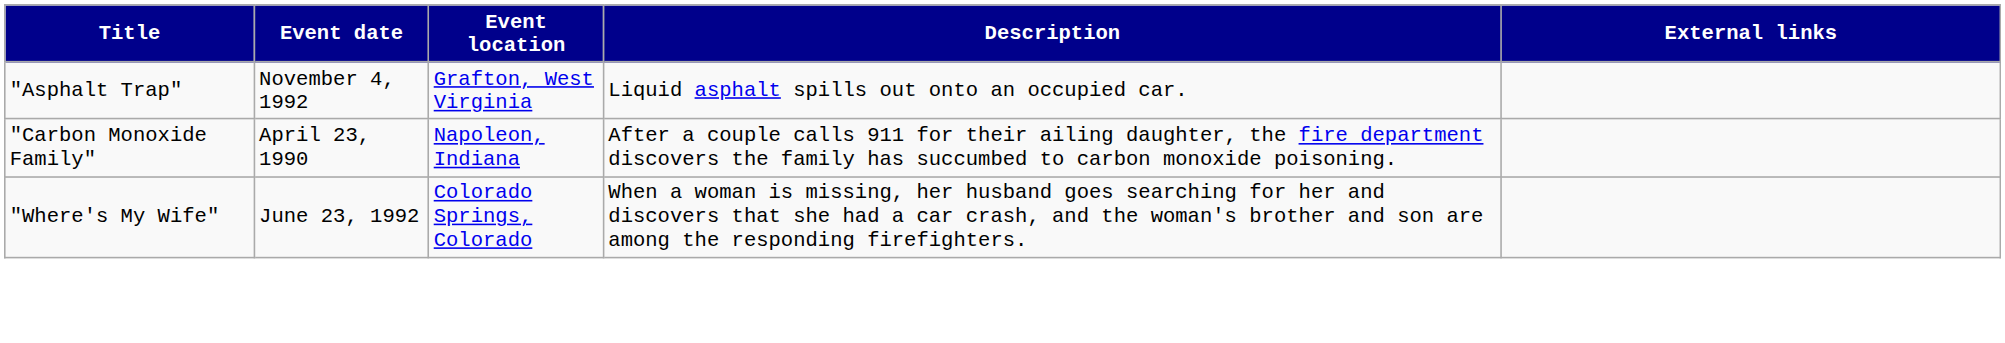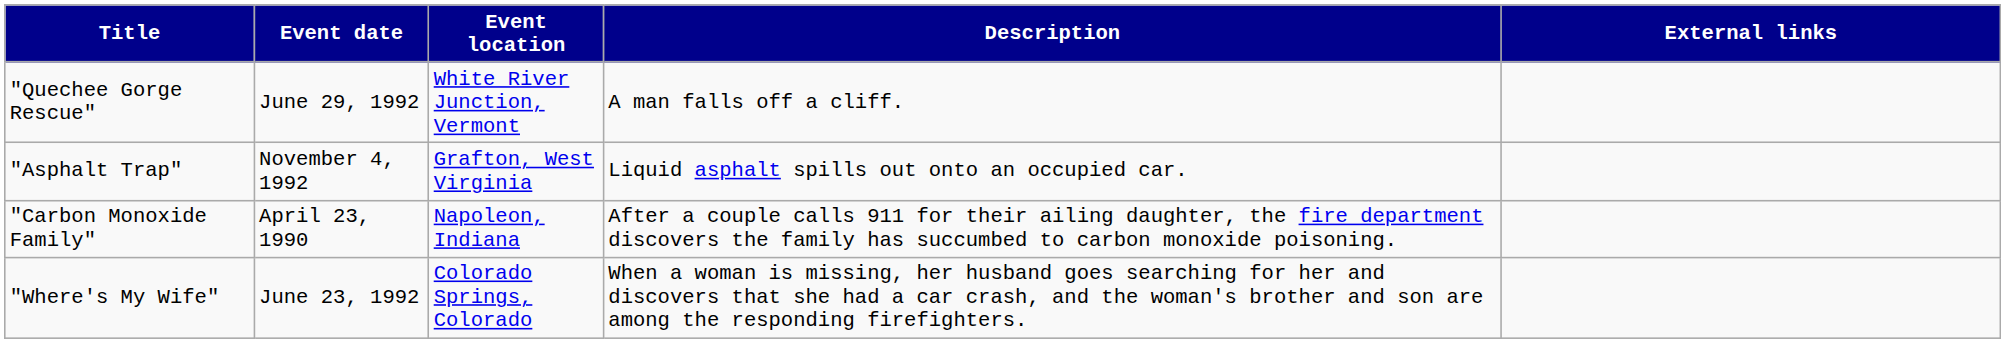 <table class="wikitable" style="width: 100%;">
 <tr>
 <th style="background: #00008B; color: #FFFFFF; width: 10%;">Title</th>
 <th style="background: #00008B; color: #FFFFFF; width: 7%;">Event date</th>
 <th style="background: #00008B; color: #FFFFFF; width: 7%;">Event location</th>
 <th style="background: #00008B; color: #FFFFFF; width: 36%;">Description</th>
 <th style="background: #00008B; color: #FFFFFF; width: 20%;">External links</th>
+</tr>
+<tr>
+<td>"Quechee Gorge Rescue"</td>
+<td>June 29, 1992</td>
+<td><a href='#'>White River Junction, Vermont</a></td>
+<td>A man falls off a cliff.</td>
+<td></td>
 </tr>
 <tr>
 <td>"Asphalt Trap"</td>
 <td>November 4, 1992</td>
 <td><a href='#'>Grafton, West Virginia</a></td>
 <td>Liquid <a href='#'>asphalt</a> spills out onto an occupied car.</td>
 <td></td>
 </tr>
 <tr>
 <td>"Carbon Monoxide Family"</td>
 <td>April 23, 1990</td>
 <td><a href='#'>Napoleon, Indiana</a></td>
 <td>After a couple calls 911 for their ailing daughter, the <a href='#'>fire department</a> discovers the family has succumbed to carbon monoxide poisoning.</td>
 <td></td>
 </tr>
 <tr>
 <td>"Where's My Wife"</td>
 <td>June 23, 1992</td>
 <td><a href='#'>Colorado Springs, Colorado</a></td>
 <td>When a woman is missing, her husband goes searching for her and discovers that she had a car crash, and the woman's brother and son are among the responding firefighters.</td>
 <td></td>
 </tr>
 </table>
